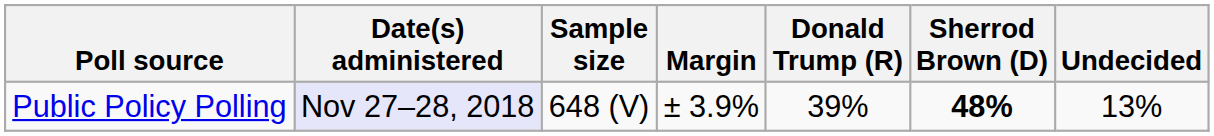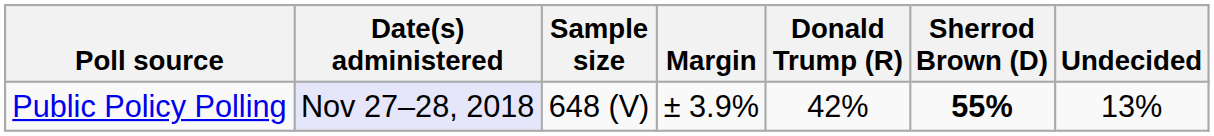 <table class="wikitable" style="font-size:90%;text-align:center;">
 <tr valign=bottom style="font-size:90%;">
 <th>Poll source</th>
 <th>Date(s)<br>administered</th>
 <th>Sample<br>size</th>
 <th>Margin<br></th>
 <th>Donald<br>Trump (R)</th>
 <th>Sherrod<br>Brown (D)</th>
 <th>Undecided</th>
 </tr>
 <tr>
 <td style="text-align:left;"><a href='#'>Public Policy Polling</a></td>
 <td style="background: lavender;">Nov 27–28, 2018</td>
 <td>648 (V)</td>
 <td>± 3.9%</td>
-<td>39%</td>
-<td><strong>48%</strong></td>
+<td>42%</td>
+<td><strong>55%</strong></td>
 <td>13%</td>
 </tr>
 </table>
